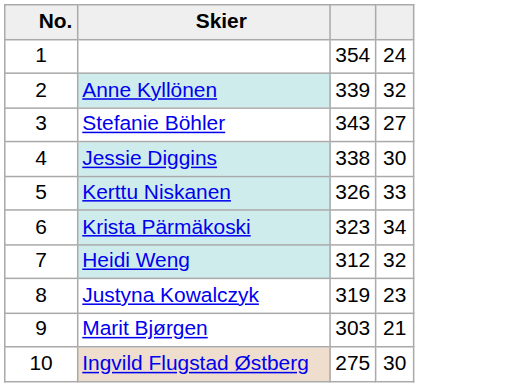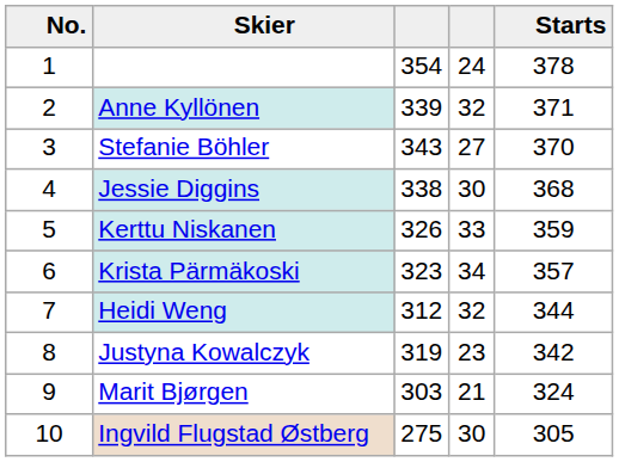 <table class="wikitable sortable" style="background:#fff; font-size:86%; line-height:16px; border:gray solid 1px">
 <tr>
 <th style="width:10px; background:#efefef;">     No.</th>
 <th style="width:160px; background:#efefef;">      Skier</th>
 <th style="background:#efefef;">     </th>
 <th style="background:#efefef;">     </th>
+<th style="background:#efefef;">     Starts</th>
 </tr>
 <tr align="center">
 <td>1</td>
 <td align=left></td>
 <td align="center">354</td>
 <td align="center">24</td>
+<td align="center">378</td>
 </tr>
 <tr align=center>
 <td>2</td>
 <td align=left bgcolor=CFECEC> <a href='#'>Anne Kyllönen</a></td>
 <td align="center">339</td>
 <td align="center">32</td>
+<td align="center">371</td>
 </tr>
 <tr align=center>
 <td>3</td>
 <td align=left> <a href='#'>Stefanie Böhler</a></td>
 <td align="center">343</td>
 <td align="center">27</td>
+<td align="center">370</td>
 </tr>
 <tr align=center>
 <td>4</td>
 <td align=left bgcolor=CFECEC> <a href='#'>Jessie Diggins</a></td>
 <td align="center">338</td>
 <td align="center">30</td>
+<td align="center">368</td>
 </tr>
 <tr align=center>
 <td>5</td>
 <td align=left bgcolor=CFECEC> <a href='#'>Kerttu Niskanen</a></td>
 <td align="center">326</td>
 <td align="center">33</td>
+<td align="center">359</td>
 </tr>
 <tr align=center>
 <td>6</td>
 <td align=left bgcolor=CFECEC> <a href='#'>Krista Pärmäkoski</a></td>
 <td align="center">323</td>
 <td align="center">34</td>
+<td align="center">357</td>
 </tr>
 <tr align=center>
 <td>7</td>
 <td align=left bgcolor=CFECEC>  <a href='#'>Heidi Weng</a></td>
 <td align="center">312</td>
 <td align="center">32</td>
+<td align="center">344</td>
 </tr>
 <tr align=center>
 <td>8</td>
 <td align=left> <a href='#'>Justyna Kowalczyk</a></td>
 <td align="center">319</td>
 <td align="center">23</td>
+<td align="center">342</td>
 </tr>
 <tr align=center>
 <td>9</td>
 <td align=left> <a href='#'>Marit Bjørgen</a></td>
 <td align="center">303</td>
 <td align="center">21</td>
+<td align="center">324</td>
 </tr>
 <tr align=center>
 <td>10</td>
 <td align=left bgcolor=efdecd> <a href='#'>Ingvild Flugstad Østberg</a></td>
 <td align="center">275</td>
 <td align="center">30</td>
+<td align="center">305</td>
 </tr>
 </table>
